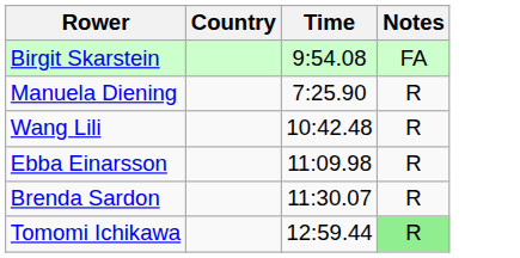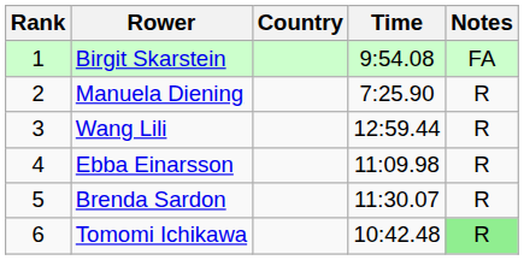 <table class="wikitable" style="text-align:center">
 <tr>
+<th>Rank</th>
 <th>Rower</th>
 <th>Country</th>
 <th>Time</th>
 <th>Notes</th>
 </tr>
 <tr bgcolor=ccffcc>
+<td>1</td>
 <td align="left"><a href='#'>Birgit Skarstein</a></td>
 <td align="left"></td>
 <td>9:54.08</td>
 <td>FA</td>
 </tr>
 <tr>
+<td>2</td>
 <td align="left"><a href='#'>Manuela Diening</a></td>
 <td align="left"></td>
 <td>7:25.90</td>
 <td>R</td>
 </tr>
 <tr>
+<td>3</td>
 <td align="left"><a href='#'>Wang Lili</a></td>
 <td align="left"></td>
-<td>10:42.48</td>
+<td>12:59.44</td>
 <td>R</td>
 </tr>
 <tr>
+<td>4</td>
 <td align="left"><a href='#'>Ebba Einarsson</a></td>
 <td align="left"></td>
 <td>11:09.98</td>
 <td>R</td>
 </tr>
 <tr>
+<td>5</td>
 <td align="left"><a href='#'>Brenda Sardon</a></td>
 <td align="left"></td>
 <td>11:30.07</td>
 <td>R</td>
 </tr>
 <tr>
+<td>6</td>
 <td align="left"><a href='#'>Tomomi Ichikawa</a></td>
 <td align="left"></td>
-<td>12:59.44</td>
+<td>10:42.48</td>
 <td style="background: lightgreen;">R</td>
 </tr>
 </table>
